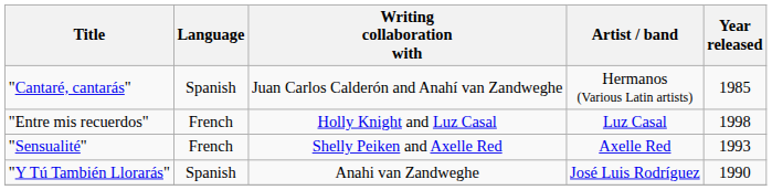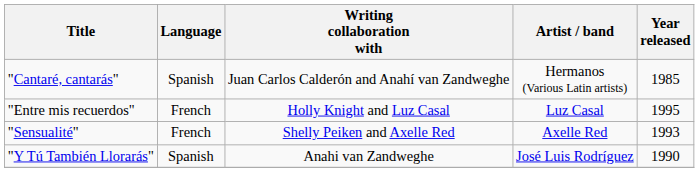 <table class="wikitable" style=text-align:center;>
 <tr>
 <th rowspan="1">Title</th>
 <th rowspan="1">Language</th>
 <th rowspan="1">Writing <br>collaboration <br> with</th>
 <th rowspan="1">Artist / band</th>
 <th rowspan="1">Year<br>released</th>
 </tr>
 <tr>
 <td align=left>"<a href='#'>Cantaré, cantarás</a>"</td>
 <td align=center>Spanish</td>
 <td align=center>Juan Carlos Calderón and Anahí van Zandweghe</td>
 <td align=center>Hermanos <br><small>(Various Latin artists)</small></td>
 <td align=center>1985</td>
 </tr>
 <tr>
 <td align=left>"Entre mis recuerdos"</td>
 <td align=center>French</td>
 <td align=center><a href='#'>Holly Knight</a> and <a href='#'>Luz Casal</a></td>
 <td align=center><a href='#'>Luz Casal</a></td>
-<td align=center>1998</td>
+<td align=center>1995</td>
 </tr>
 <tr>
 <td align=left>"<a href='#'>Sensualité</a>"</td>
 <td align=center>French</td>
 <td align=center><a href='#'>Shelly Peiken</a> and <a href='#'>Axelle Red</a></td>
 <td align=center><a href='#'>Axelle Red</a></td>
 <td align=center>1993</td>
 </tr>
 <tr>
 <td align=left>"<a href='#'>Y Tú También Llorarás</a>"</td>
 <td align=center>Spanish</td>
 <td align=center>Anahi van Zandweghe</td>
 <td align=center><a href='#'>José Luis Rodríguez</a></td>
 <td align=center>1990</td>
 </tr>
 <tr>
 </tr>
 </table>
